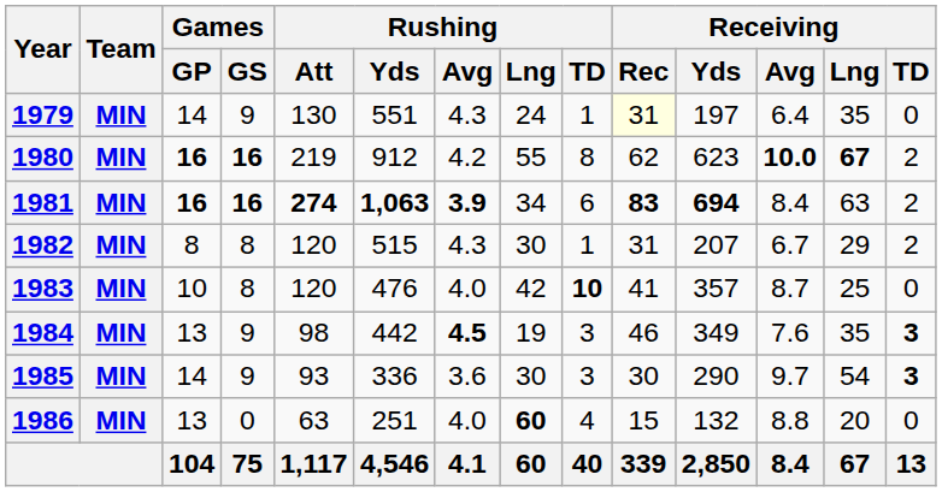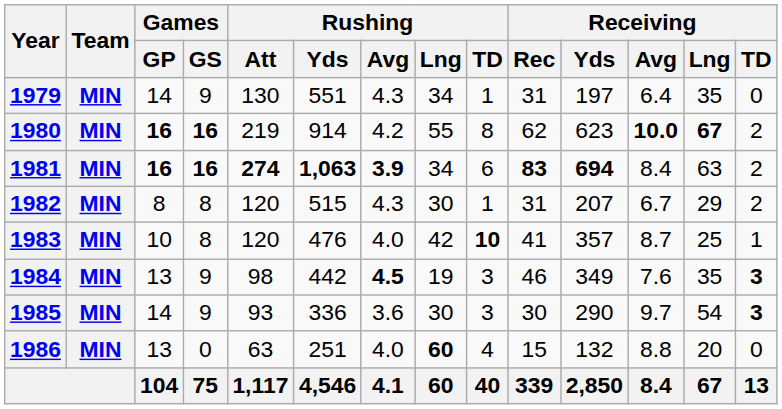 <table class="wikitable" style="text-align:center;">
 <tr>
 <th rowspan="2">Year</th>
 <th rowspan="2">Team</th>
 <th colspan="2">Games</th>
 <th colspan="5">Rushing</th>
 <th colspan="5">Receiving</th>
 </tr>
 <tr>
 <th>GP</th>
 <th>GS</th>
 <th>Att</th>
 <th>Yds</th>
 <th>Avg</th>
 <th>Lng</th>
 <th>TD</th>
 <th>Rec</th>
 <th>Yds</th>
 <th>Avg</th>
 <th>Lng</th>
 <th>TD</th>
 </tr>
 <tr>
 <th><a href='#'>1979</a></th>
 <th><a href='#'>MIN</a></th>
 <td>14</td>
 <td>9</td>
 <td>130</td>
 <td>551</td>
 <td>4.3</td>
-<td>24</td>
+<td>34</td>
 <td>1</td>
-<td style="background: lightyellow;">31</td>
+<td>31</td>
 <td>197</td>
 <td>6.4</td>
 <td>35</td>
 <td>0</td>
 </tr>
 <tr>
 <th><a href='#'>1980</a></th>
 <th><a href='#'>MIN</a></th>
 <td><strong>16</strong></td>
 <td><strong>16</strong></td>
 <td>219</td>
-<td>912</td>
+<td>914</td>
 <td>4.2</td>
 <td>55</td>
 <td>8</td>
 <td>62</td>
 <td>623</td>
 <td><strong>10.0</strong></td>
 <td><strong>67</strong></td>
 <td>2</td>
 </tr>
 <tr>
 <th><a href='#'>1981</a></th>
 <th><a href='#'>MIN</a></th>
 <td><strong>16</strong></td>
 <td><strong>16</strong></td>
 <td><strong>274</strong></td>
 <td><strong>1,063</strong></td>
 <td><strong>3.9</strong></td>
 <td>34</td>
 <td>6</td>
 <td><strong>83</strong></td>
 <td><strong>694</strong></td>
 <td>8.4</td>
 <td>63</td>
 <td>2</td>
 </tr>
 <tr>
 <th><a href='#'>1982</a></th>
 <th><a href='#'>MIN</a></th>
 <td>8</td>
 <td>8</td>
 <td>120</td>
 <td>515</td>
 <td>4.3</td>
 <td>30</td>
 <td>1</td>
 <td>31</td>
 <td>207</td>
 <td>6.7</td>
 <td>29</td>
 <td>2</td>
 </tr>
 <tr>
 <th><a href='#'>1983</a></th>
 <th><a href='#'>MIN</a></th>
 <td>10</td>
 <td>8</td>
 <td>120</td>
 <td>476</td>
 <td>4.0</td>
 <td>42</td>
 <td><strong>10</strong></td>
 <td>41</td>
 <td>357</td>
 <td>8.7</td>
 <td>25</td>
-<td>0</td>
+<td>1</td>
 </tr>
 <tr>
 <th><a href='#'>1984</a></th>
 <th><a href='#'>MIN</a></th>
 <td>13</td>
 <td>9</td>
 <td>98</td>
 <td>442</td>
 <td><strong>4.5</strong></td>
 <td>19</td>
 <td>3</td>
 <td>46</td>
 <td>349</td>
 <td>7.6</td>
 <td>35</td>
 <td><strong>3</strong></td>
 </tr>
 <tr>
 <th><a href='#'>1985</a></th>
 <th><a href='#'>MIN</a></th>
 <td>14</td>
 <td>9</td>
 <td>93</td>
 <td>336</td>
 <td>3.6</td>
 <td>30</td>
 <td>3</td>
 <td>30</td>
 <td>290</td>
 <td>9.7</td>
 <td>54</td>
 <td><strong>3</strong></td>
 </tr>
 <tr>
 <th><a href='#'>1986</a></th>
 <th><a href='#'>MIN</a></th>
 <td>13</td>
 <td>0</td>
 <td>63</td>
 <td>251</td>
 <td>4.0</td>
 <td><strong>60</strong></td>
 <td>4</td>
 <td>15</td>
 <td>132</td>
 <td>8.8</td>
 <td>20</td>
 <td>0</td>
 </tr>
 <tr>
 <th colspan="2"></th>
 <th>104</th>
 <th>75</th>
 <th>1,117</th>
 <th>4,546</th>
 <th>4.1</th>
 <th>60</th>
 <th>40</th>
 <th>339</th>
 <th>2,850</th>
 <th>8.4</th>
 <th>67</th>
 <th>13</th>
 </tr>
 </table>
